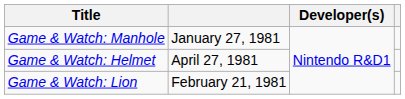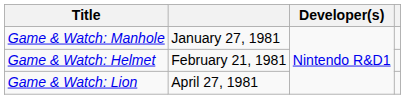 <table class="wikitable plainrowheaders sortable">
 <tr>
 <th scope="col">Title</th>
 <th scope="col" data-sort-type="date"></th>
 <th scope="col">Developer(s)</th>
 <th scope="col" class="unsortable"></th>
 </tr>
 <tr>
 <td><em><a href='#'>Game & Watch: Manhole</a></em></td>
 <td>January 27, 1981</td>
 <td rowspan="3"><a href='#'>Nintendo R&D1</a></td>
 <td></td>
 </tr>
 <tr>
 <td><em><a href='#'>Game & Watch: Helmet</a></em></td>
-<td>April 27, 1981</td>
+<td>February 21, 1981</td>
 <td></td>
 </tr>
 <tr>
 <td><em><a href='#'>Game & Watch: Lion</a></em></td>
-<td>February 21, 1981</td>
+<td>April 27, 1981</td>
 <td></td>
 </tr>
 </table>
